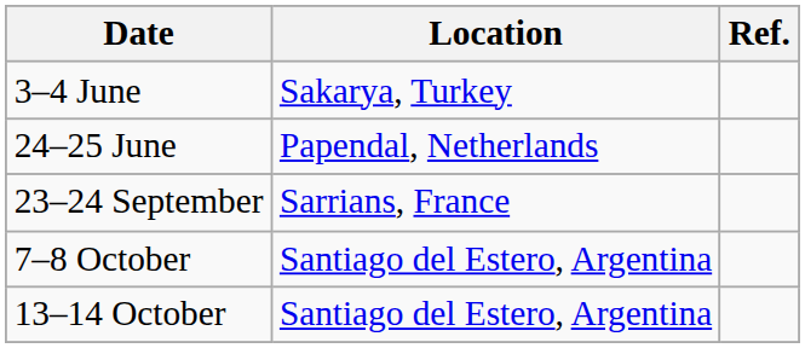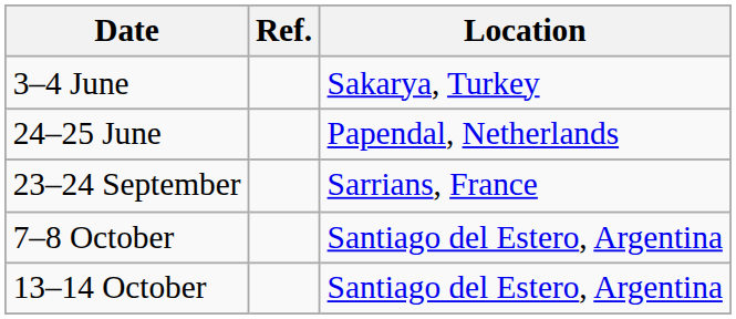 <table class="wikitable">
 <tr>
 <th>Date</th>
+<th>Ref.</th>
 <th>Location</th>
-<th>Ref.</th>
 </tr>
 <tr>
 <td>3–4 June</td>
+<td></td>
 <td> <a href='#'>Sakarya</a>, <a href='#'>Turkey</a></td>
-<td></td>
 </tr>
 <tr>
 <td>24–25 June</td>
+<td></td>
 <td> <a href='#'>Papendal</a>, <a href='#'>Netherlands</a></td>
-<td></td>
 </tr>
 <tr>
 <td>23–24 September</td>
+<td></td>
 <td> <a href='#'>Sarrians</a>, <a href='#'>France</a></td>
-<td></td>
 </tr>
 <tr>
 <td>7–8 October</td>
+<td></td>
 <td> <a href='#'>Santiago del Estero</a>, <a href='#'>Argentina</a></td>
-<td></td>
 </tr>
 <tr>
 <td>13–14 October</td>
+<td></td>
 <td> <a href='#'>Santiago del Estero</a>, <a href='#'>Argentina</a></td>
-<td></td>
 </tr>
 </table>
